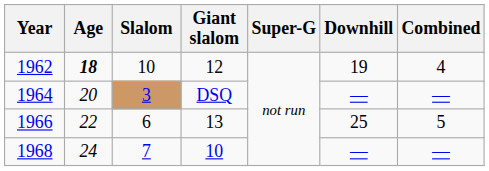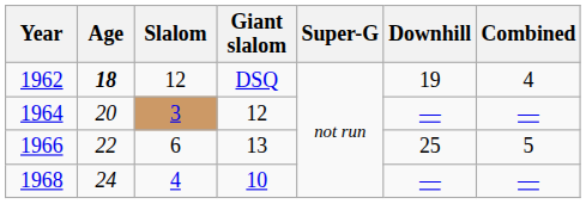 <table class=wikitable style="text-align:center">
 <tr>
 <th>  Year  </th>
 <th> Age </th>
 <th> Slalom </th>
 <th>Giant<br> slalom </th>
 <th>Super-G</th>
 <th>Downhill</th>
 <th>Combined</th>
 </tr>
 <tr>
 <td><a href='#'>1962</a></td>
 <td><strong><em>18</em></strong></td>
-<td>10</td>
 <td>12</td>
+<td><a href='#'>DSQ</a></td>
 <td rowspan=5><small><em>not run</em></small></td>
 <td>19</td>
 <td>4</td>
 </tr>
 <tr>
 <td><a href='#'>1964</a></td>
 <td><em>20</em></td>
 <td style="background:#c96;"><a href='#'>3</a></td>
-<td><a href='#'>DSQ</a></td>
+<td>12</td>
 <td><a href='#'>—</a></td>
 <td><a href='#'>—</a></td>
 </tr>
 <tr>
 <td><a href='#'>1966</a></td>
 <td><em>22</em></td>
 <td>6</td>
 <td>13</td>
 <td>25</td>
 <td>5</td>
 </tr>
 <tr>
 <td><a href='#'>1968</a></td>
 <td><em>24</em></td>
-<td><a href='#'>7</a></td>
+<td><a href='#'>4</a></td>
 <td><a href='#'>10</a></td>
 <td><a href='#'>—</a></td>
 <td><a href='#'>—</a></td>
 </tr>
 </table>
